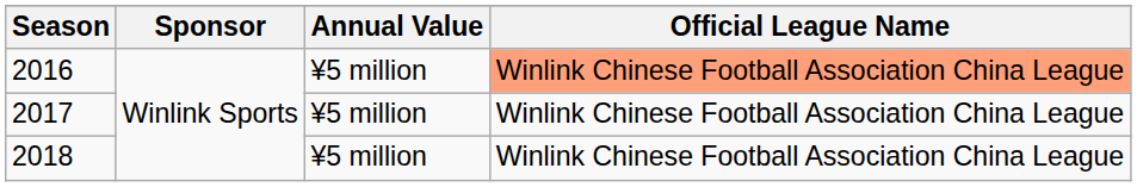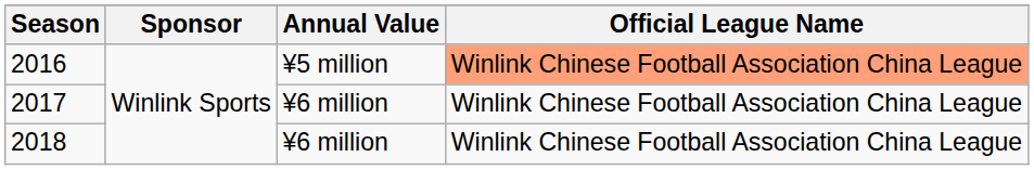 <table class="wikitable">
 <tr>
 </tr>
 <tr>
 <th>Season</th>
 <th>Sponsor</th>
 <th>Annual Value</th>
 <th>Official League Name</th>
 </tr>
 <tr>
 <td>2016</td>
 <td rowspan="3">Winlink Sports</td>
 <td>¥5 million</td>
 <td style="background: lightsalmon;">Winlink Chinese Football Association China League</td>
 </tr>
 <tr>
 <td>2017</td>
-<td>¥5 million</td>
+<td>¥6 million</td>
 <td>Winlink Chinese Football Association China League</td>
 </tr>
 <tr>
 <td>2018</td>
-<td>¥5 million</td>
+<td>¥6 million</td>
 <td>Winlink Chinese Football Association China League</td>
 </tr>
 </table>
